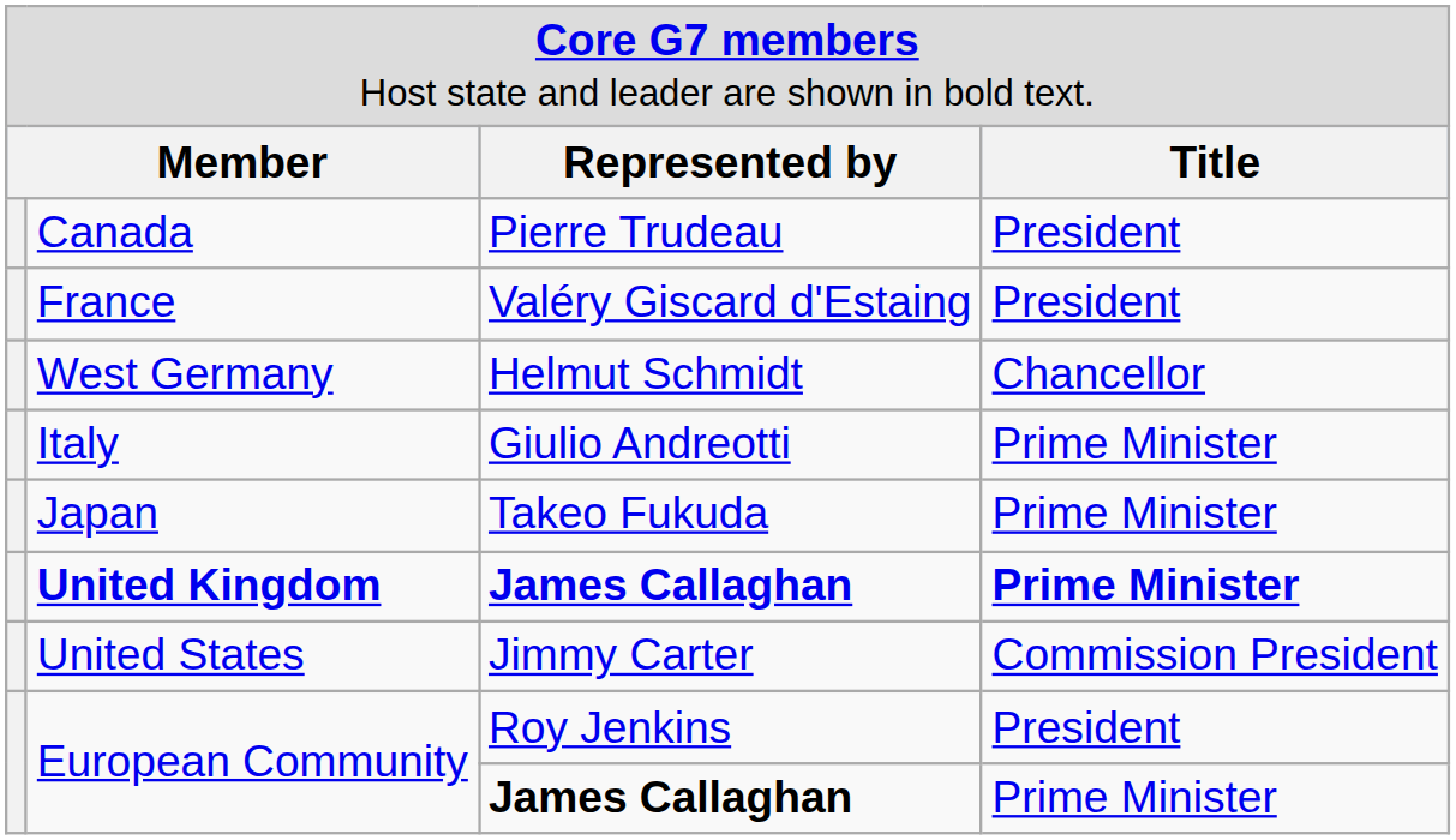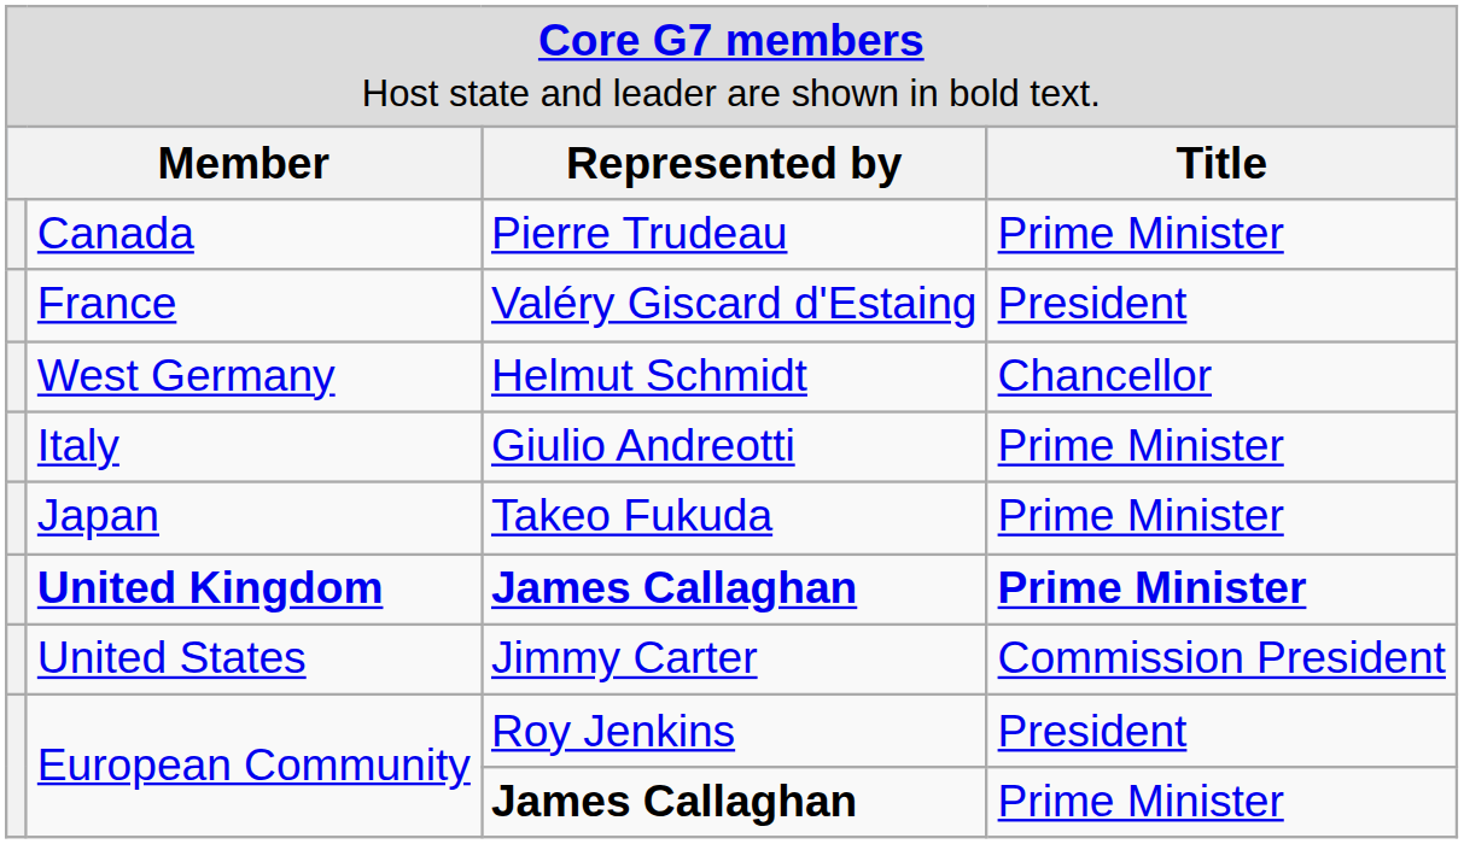 <table class="wikitable">
 <tr>
 <td colspan="4" style="text-align: center; background:Gainsboro"><strong><a href='#'>Core G7 members</a></strong><br><small>Host state and leader are shown in bold text.</small></td>
 </tr>
 <tr style="background:LightSteelBlue; text-align:center;">
 <th colspan=2>Member</th>
 <th>Represented by</th>
 <th>Title</th>
 </tr>
 <tr>
 <th></th>
 <td><a href='#'>Canada</a></td>
 <td><a href='#'>Pierre Trudeau</a></td>
-<td><a href='#'>President</a></td>
+<td><a href='#'>Prime Minister</a></td>
 </tr>
 <tr>
 <th></th>
 <td><a href='#'>France</a></td>
 <td><a href='#'>Valéry Giscard d'Estaing</a></td>
 <td><a href='#'>President</a></td>
 </tr>
 <tr>
 <th></th>
 <td><a href='#'>West Germany</a></td>
 <td><a href='#'>Helmut Schmidt</a></td>
 <td><a href='#'>Chancellor</a></td>
 </tr>
 <tr>
 <th></th>
 <td><a href='#'>Italy</a></td>
 <td><a href='#'>Giulio Andreotti</a></td>
 <td><a href='#'>Prime Minister</a></td>
 </tr>
 <tr>
 <th></th>
 <td><a href='#'>Japan</a></td>
 <td><a href='#'>Takeo Fukuda</a></td>
 <td><a href='#'>Prime Minister</a></td>
 </tr>
 <tr>
 <th></th>
 <td><strong><a href='#'>United Kingdom</a></strong></td>
 <td><strong><a href='#'>James Callaghan</a></strong></td>
 <td><strong><a href='#'>Prime Minister</a></strong></td>
 </tr>
 <tr>
 <th></th>
 <td><a href='#'>United States</a></td>
 <td><a href='#'>Jimmy Carter</a></td>
 <td><a href='#'>Commission President</a></td>
 </tr>
 <tr>
 <th rowspan="2"></th>
 <td rowspan="2"><a href='#'>European Community</a></td>
 <td><a href='#'>Roy Jenkins</a></td>
 <td><a href='#'>President</a></td>
 </tr>
 <tr>
 <td><strong>James Callaghan</strong></td>
 <td><a href='#'>Prime Minister</a></td>
 </tr>
 </table>
